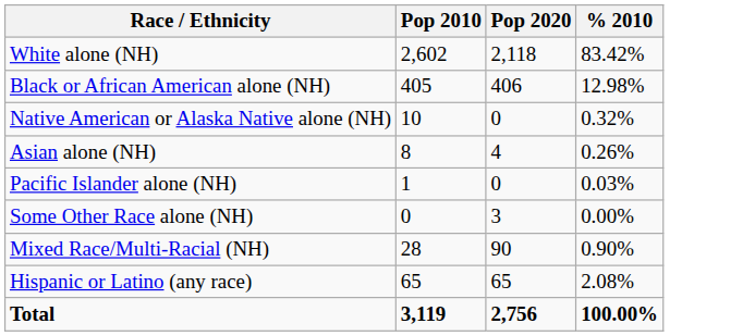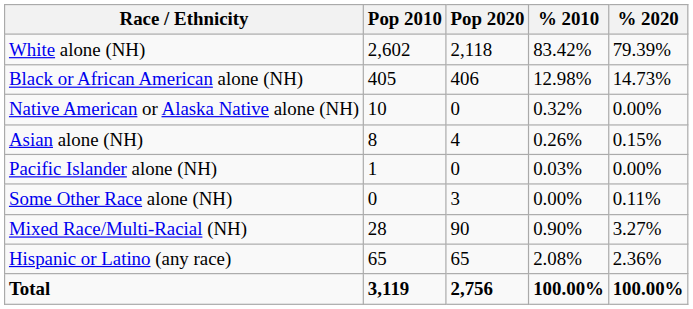 <table class="wikitable">
 <tr>
 <th>Race / Ethnicity</th>
 <th>Pop 2010</th>
 <th>Pop 2020</th>
 <th>% 2010</th>
+<th>% 2020</th>
 </tr>
 <tr>
 <td><a href='#'>White</a> alone (NH)</td>
 <td>2,602</td>
 <td>2,118</td>
 <td>83.42%</td>
+<td>79.39%</td>
 </tr>
 <tr>
 <td><a href='#'>Black or African American</a> alone (NH)</td>
 <td>405</td>
 <td>406</td>
 <td>12.98%</td>
+<td>14.73%</td>
 </tr>
 <tr>
 <td><a href='#'>Native American</a> or <a href='#'>Alaska Native</a> alone (NH)</td>
 <td>10</td>
 <td>0</td>
 <td>0.32%</td>
+<td>0.00%</td>
 </tr>
 <tr>
 <td><a href='#'>Asian</a> alone (NH)</td>
 <td>8</td>
 <td>4</td>
 <td>0.26%</td>
+<td>0.15%</td>
 </tr>
 <tr>
 <td><a href='#'>Pacific Islander</a> alone (NH)</td>
 <td>1</td>
 <td>0</td>
 <td>0.03%</td>
+<td>0.00%</td>
 </tr>
 <tr>
 <td><a href='#'>Some Other Race</a> alone (NH)</td>
 <td>0</td>
 <td>3</td>
 <td>0.00%</td>
+<td>0.11%</td>
 </tr>
 <tr>
 <td><a href='#'>Mixed Race/Multi-Racial</a> (NH)</td>
 <td>28</td>
 <td>90</td>
 <td>0.90%</td>
+<td>3.27%</td>
 </tr>
 <tr>
 <td><a href='#'>Hispanic or Latino</a> (any race)</td>
 <td>65</td>
 <td>65</td>
 <td>2.08%</td>
+<td>2.36%</td>
 </tr>
 <tr>
 <td><strong>Total</strong></td>
 <td><strong>3,119</strong></td>
 <td><strong>2,756</strong></td>
 <td><strong>100.00%</strong></td>
+<td><strong>100.00%</strong></td>
 </tr>
 </table>
